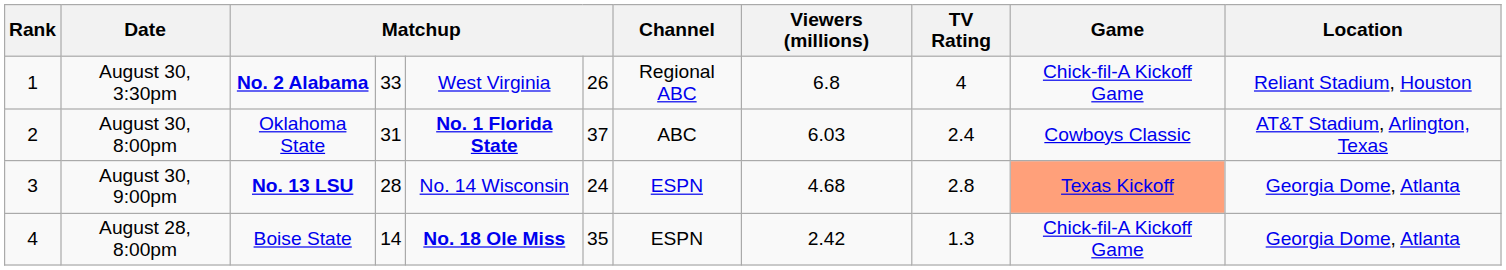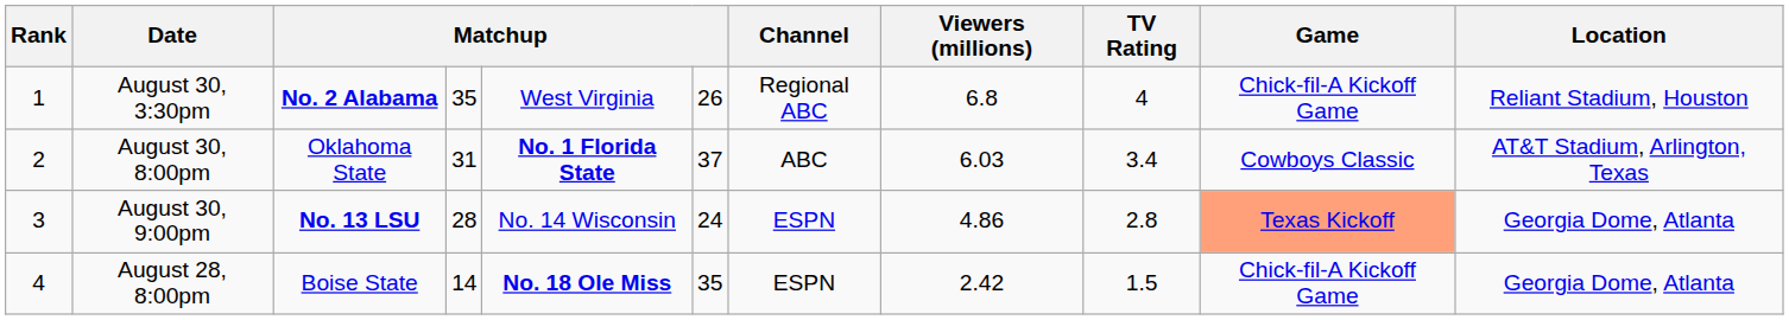 <table class="wikitable" style="text-align:center;">
 <tr>
 <th>Rank</th>
 <th>Date</th>
 <th colspan=4>Matchup</th>
 <th>Channel</th>
 <th>Viewers (millions)</th>
 <th>TV Rating</th>
 <th>Game</th>
 <th>Location</th>
 </tr>
 <tr>
 <td>1</td>
 <td>August 30, 3:30pm</td>
 <td><strong><a href='#'>No. 2 Alabama</a></strong></td>
-<td>33</td>
+<td>35</td>
 <td><a href='#'>West Virginia</a></td>
 <td>26</td>
 <td>Regional <a href='#'>ABC</a></td>
 <td>6.8</td>
 <td>4</td>
 <td><a href='#'>Chick-fil-A Kickoff Game</a></td>
 <td><a href='#'>Reliant Stadium</a>, <a href='#'>Houston</a></td>
 </tr>
 <tr>
 <td>2</td>
 <td>August 30, 8:00pm</td>
 <td><a href='#'>Oklahoma State</a></td>
 <td>31</td>
 <td><strong><a href='#'>No. 1 Florida State</a></strong></td>
 <td>37</td>
 <td>ABC</td>
 <td>6.03</td>
-<td>2.4</td>
+<td>3.4</td>
 <td><a href='#'>Cowboys Classic</a></td>
 <td><a href='#'>AT&T Stadium</a>, <a href='#'>Arlington, Texas</a></td>
 </tr>
 <tr>
 <td>3</td>
 <td>August 30, 9:00pm</td>
 <td><strong><a href='#'>No. 13 LSU</a></strong></td>
 <td>28</td>
 <td><a href='#'>No. 14 Wisconsin</a></td>
 <td>24</td>
 <td><a href='#'>ESPN</a></td>
-<td>4.68</td>
+<td>4.86</td>
 <td>2.8</td>
 <td style="background: lightsalmon;"><a href='#'>Texas Kickoff</a></td>
 <td><a href='#'>Georgia Dome</a>, <a href='#'>Atlanta</a></td>
 </tr>
 <tr>
 <td>4</td>
 <td>August 28, 8:00pm</td>
 <td><a href='#'>Boise State</a></td>
 <td>14</td>
 <td><strong><a href='#'>No. 18 Ole Miss</a></strong></td>
 <td>35</td>
 <td>ESPN</td>
 <td>2.42</td>
-<td>1.3</td>
+<td>1.5</td>
 <td><a href='#'>Chick-fil-A Kickoff Game</a></td>
 <td><a href='#'>Georgia Dome</a>, <a href='#'>Atlanta</a></td>
 </tr>
 </table>
